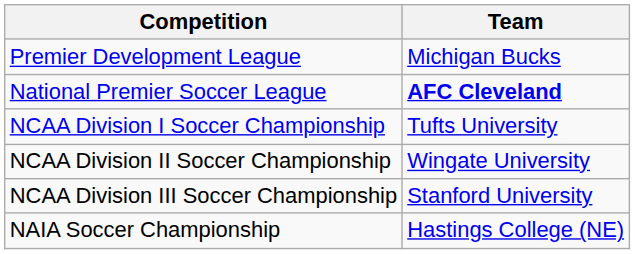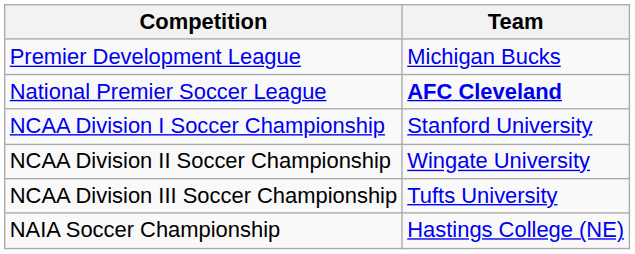 <table class="wikitable">
 <tr>
 <th>Competition</th>
 <th>Team</th>
 </tr>
 <tr>
 <td><a href='#'>Premier Development League</a></td>
 <td><a href='#'>Michigan Bucks</a></td>
 </tr>
 <tr>
 <td><a href='#'>National Premier Soccer League</a></td>
 <td><strong><a href='#'>AFC Cleveland</a></strong></td>
 </tr>
 <tr>
 <td><a href='#'>NCAA Division I Soccer Championship</a></td>
-<td><a href='#'>Tufts University</a></td>
+<td><a href='#'>Stanford University</a></td>
 </tr>
 <tr>
 <td>NCAA Division II Soccer Championship</td>
 <td><a href='#'>Wingate University</a></td>
 </tr>
 <tr>
 <td>NCAA Division III Soccer Championship</td>
-<td><a href='#'>Stanford University</a></td>
+<td><a href='#'>Tufts University</a></td>
 </tr>
 <tr>
 <td>NAIA Soccer Championship</td>
 <td><a href='#'>Hastings College (NE)</a></td>
 </tr>
 </table>
